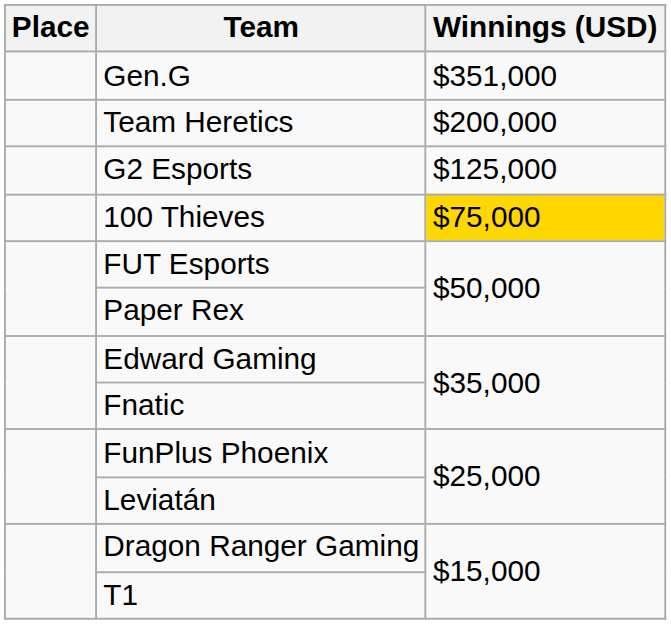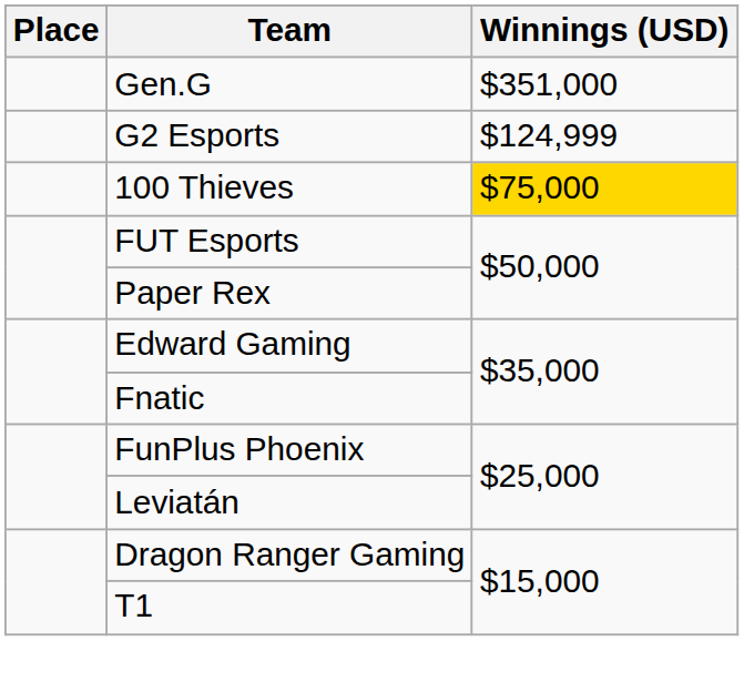 <table class="wikitable">
 <tr>
 <th>Place</th>
 <th>Team</th>
 <th>Winnings (USD)</th>
 </tr>
 <tr>
 <td></td>
 <td>Gen.G</td>
 <td>$351,000</td>
 </tr>
 <tr>
 <td></td>
-<td>Team Heretics</td>
-<td>$200,000</td>
-</tr>
-<tr>
-<td></td>
 <td>G2 Esports</td>
-<td>$125,000</td>
+<td>$124,999</td>
 </tr>
 <tr>
 <td></td>
 <td>100 Thieves</td>
 <td style="background: gold;">$75,000</td>
 </tr>
 <tr>
 <td rowspan=2></td>
 <td>FUT Esports</td>
 <td rowspan="2">$50,000</td>
 </tr>
 <tr>
 <td>Paper Rex</td>
 </tr>
 <tr>
 <td rowspan=2></td>
 <td>Edward Gaming</td>
 <td rowspan="2">$35,000</td>
 </tr>
 <tr>
 <td>Fnatic</td>
 </tr>
 <tr>
 <td rowspan="2"></td>
 <td>FunPlus Phoenix</td>
 <td rowspan="2">$25,000</td>
 </tr>
 <tr>
 <td>Leviatán</td>
 </tr>
 <tr>
 <td rowspan="2"></td>
 <td>Dragon Ranger Gaming</td>
 <td rowspan="2">$15,000</td>
 </tr>
 <tr>
 <td>T1</td>
 </tr>
 </table>
